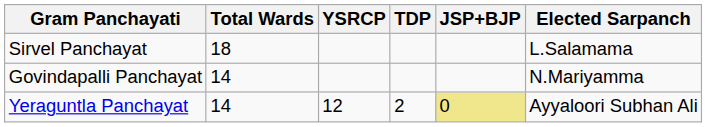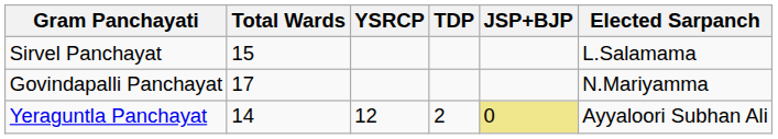 <table class="wikitable">
 <tr>
 <th>Gram Panchayati</th>
 <th>Total Wards</th>
 <th>YSRCP</th>
 <th>TDP</th>
 <th>JSP+BJP</th>
 <th>Elected Sarpanch</th>
 </tr>
 <tr>
 <td>Sirvel Panchayat</td>
-<td>18</td>
+<td>15</td>
 <td></td>
 <td></td>
 <td></td>
 <td>L.Salamama</td>
 </tr>
 <tr>
 <td>Govindapalli Panchayat</td>
-<td>14</td>
+<td>17</td>
 <td></td>
 <td></td>
 <td></td>
 <td>N.Mariyamma</td>
 </tr>
 <tr>
 <td><a href='#'>Yeraguntla Panchayat</a></td>
 <td>14</td>
 <td>12</td>
 <td>2</td>
 <td style="background: khaki;">0</td>
 <td>Ayyaloori Subhan Ali</td>
 </tr>
 </table>
